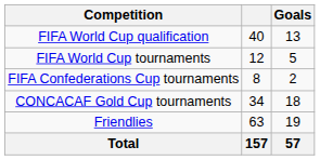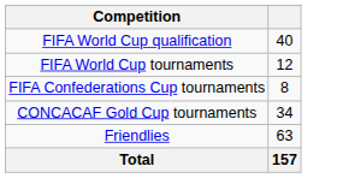 <table class="wikitable sortable" style="text-align:center">
 <tr>
 <th>Competition</th>
 <th></th>
-<th>Goals</th>
 </tr>
 <tr>
 <td><a href='#'>FIFA World Cup qualification</a></td>
 <td>40</td>
-<td>13</td>
 </tr>
 <tr>
 <td><a href='#'>FIFA World Cup</a> tournaments</td>
 <td>12</td>
-<td>5</td>
 </tr>
 <tr>
 <td><a href='#'>FIFA Confederations Cup</a> tournaments</td>
 <td>8</td>
-<td>2</td>
 </tr>
 <tr>
 <td><a href='#'>CONCACAF Gold Cup</a> tournaments</td>
 <td>34</td>
-<td>18</td>
 </tr>
 <tr>
 <td><a href='#'>Friendlies</a></td>
 <td>63</td>
-<td>19</td>
 </tr>
 <tr>
 <th>Total</th>
 <th>157</th>
-<th>57</th>
 </tr>
 </table>
